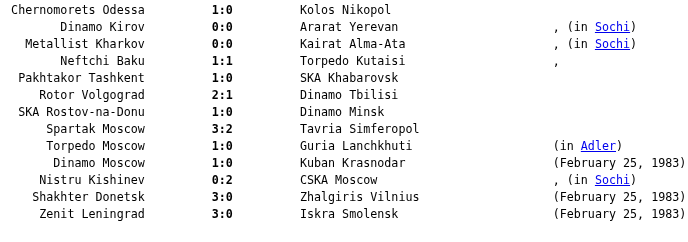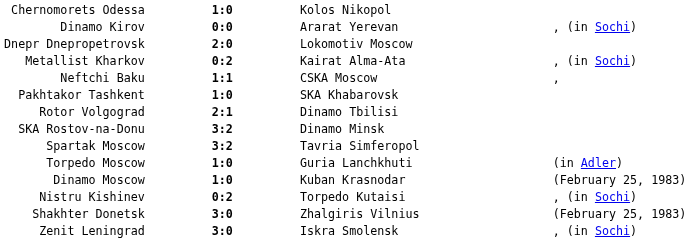 <table style="width:100%;" cellspacing="1">
 <tr>
 <th width=20%></th>
 <th width=12%></th>
 <th width=20%></th>
 <th></th>
 </tr>
 <tr style=font-size:90%>
 <td align=right>Chernomorets Odessa</td>
 <td align=center><strong>1:0</strong></td>
 <td>Kolos Nikopol</td>
 <td></td>
 </tr>
 <tr style=font-size:90%>
 <td align=right>Dinamo Kirov</td>
 <td align=center><strong>0:0</strong></td>
 <td>Ararat Yerevan</td>
 <td>,  (in <a href='#'>Sochi</a>)</td>
 </tr>
 <tr style=font-size:90%>
+<td align=right>Dnepr Dnepropetrovsk</td>
+<td align=center><strong>2:0</strong></td>
+<td>Lokomotiv Moscow</td>
+<td></td>
+</tr>
+<tr style=font-size:90%>
 <td align=right>Metallist Kharkov</td>
-<td align=center><strong>0:0</strong></td>
+<td align=center><strong>0:2</strong></td>
 <td>Kairat Alma-Ata</td>
 <td>,  (in <a href='#'>Sochi</a>)</td>
 </tr>
 <tr style=font-size:90%>
 <td align=right>Neftchi Baku</td>
 <td align=center><strong>1:1</strong></td>
-<td>Torpedo Kutaisi</td>
+<td>CSKA Moscow</td>
 <td>, </td>
 </tr>
 <tr style=font-size:90%>
 <td align=right>Pakhtakor Tashkent</td>
 <td align=center><strong>1:0</strong></td>
 <td>SKA Khabarovsk</td>
 <td></td>
 </tr>
 <tr style=font-size:90%>
 <td align=right>Rotor Volgograd</td>
 <td align=center><strong>2:1</strong></td>
 <td>Dinamo Tbilisi</td>
 <td></td>
 </tr>
 <tr style=font-size:90%>
 <td align=right>SKA Rostov-na-Donu</td>
-<td align=center><strong>1:0</strong></td>
+<td align=center><strong>3:2</strong></td>
 <td>Dinamo Minsk</td>
 <td></td>
 </tr>
 <tr style=font-size:90%>
 <td align=right>Spartak Moscow</td>
 <td align=center><strong>3:2</strong></td>
 <td>Tavria Simferopol</td>
 <td></td>
 </tr>
 <tr style=font-size:90%>
 <td align=right>Torpedo Moscow</td>
 <td align=center><strong>1:0</strong></td>
 <td>Guria Lanchkhuti</td>
 <td>(in <a href='#'>Adler</a>)</td>
 </tr>
 <tr style=font-size:90%>
 <td align=right>Dinamo Moscow</td>
 <td align=center><strong>1:0</strong></td>
 <td>Kuban Krasnodar</td>
 <td>(February 25, 1983)</td>
 </tr>
 <tr style=font-size:90%>
 <td align=right>Nistru Kishinev</td>
 <td align=center><strong>0:2</strong></td>
-<td>CSKA Moscow</td>
+<td>Torpedo Kutaisi</td>
 <td>,  (in <a href='#'>Sochi</a>)</td>
 </tr>
 <tr style=font-size:90%>
 <td align=right>Shakhter Donetsk</td>
 <td align=center><strong>3:0</strong></td>
 <td>Zhalgiris Vilnius</td>
 <td>(February 25, 1983)</td>
 </tr>
 <tr style=font-size:90%>
 <td align=right>Zenit Leningrad</td>
 <td align=center><strong>3:0</strong></td>
 <td>Iskra Smolensk</td>
-<td>(February 25, 1983)</td>
+<td>,  (in <a href='#'>Sochi</a>)</td>
 </tr>
 </table>
